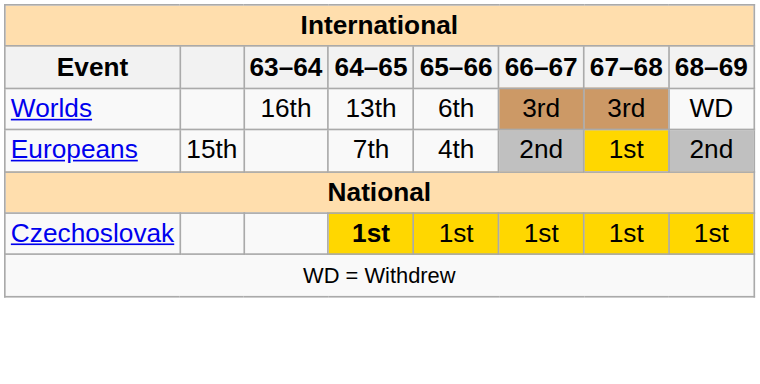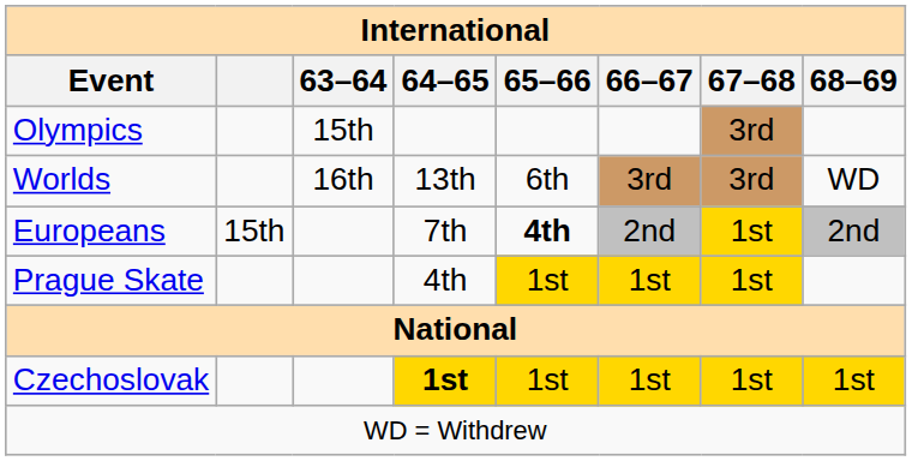 <table class="wikitable" style="text-align:center">
 <tr>
 <th style="background-color: #ffdead; " colspan=8 align=center>International</th>
 </tr>
 <tr>
 <th>Event</th>
 <th></th>
 <th>63–64</th>
 <th>64–65</th>
 <th>65–66</th>
 <th>66–67</th>
 <th>67–68</th>
 <th>68–69</th>
+</tr>
+<tr>
+<td align=left><a href='#'>Olympics</a></td>
+<td></td>
+<td>15th</td>
+<td></td>
+<td></td>
+<td></td>
+<td bgcolor=cc9966>3rd</td>
+<td></td>
 </tr>
 <tr>
 <td align=left><a href='#'>Worlds</a></td>
 <td></td>
 <td>16th</td>
 <td>13th</td>
 <td>6th</td>
 <td bgcolor=cc9966>3rd</td>
 <td bgcolor=cc9966>3rd</td>
 <td>WD</td>
 </tr>
 <tr>
 <td align=left><a href='#'>Europeans</a></td>
 <td>15th</td>
 <td></td>
 <td>7th</td>
-<td>4th</td>
+<td><strong>4th</strong></td>
 <td bgcolor=silver>2nd</td>
 <td bgcolor=gold>1st</td>
 <td bgcolor=silver>2nd</td>
+</tr>
+<tr>
+<td align=left><a href='#'>Prague Skate</a></td>
+<td></td>
+<td></td>
+<td>4th</td>
+<td bgcolor=gold>1st</td>
+<td bgcolor=gold>1st</td>
+<td bgcolor=gold>1st</td>
+<td></td>
 </tr>
 <tr>
 <th style="background-color: #ffdead; " colspan=8 align=center>National</th>
 </tr>
 <tr>
 <td align=left><a href='#'>Czechoslovak</a></td>
 <td></td>
 <td></td>
 <td bgcolor=gold><strong>1st</strong></td>
 <td bgcolor=gold>1st</td>
 <td bgcolor=gold>1st</td>
 <td bgcolor=gold>1st</td>
 <td bgcolor=gold>1st</td>
 </tr>
 <tr>
 <td colspan=8 align=center><small> WD = Withdrew </small></td>
 </tr>
 </table>
